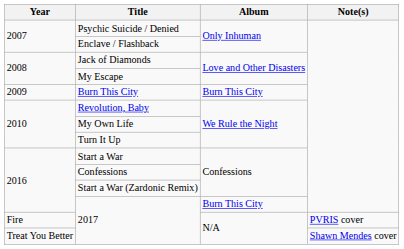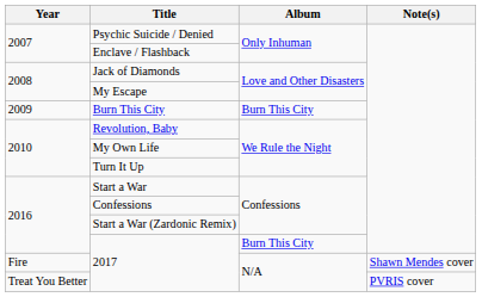 <table class="wikitable" border="1">
 <tr>
 <th>Year</th>
 <th>Title</th>
 <th>Album</th>
 <th>Note(s)</th>
 </tr>
 <tr>
 <td rowspan="2">2007</td>
 <td>Psychic Suicide / Denied</td>
 <td rowspan="2"><a href='#'>Only Inhuman</a></td>
 </tr>
 <tr>
 <td>Enclave / Flashback</td>
 </tr>
 <tr>
 <td rowspan="2">2008</td>
 <td>Jack of Diamonds</td>
 <td rowspan="2"><a href='#'>Love and Other Disasters</a></td>
 </tr>
 <tr>
 <td>My Escape</td>
 </tr>
 <tr>
 <td>2009</td>
 <td><a href='#'>Burn This City</a></td>
 <td><a href='#'>Burn This City</a></td>
 </tr>
 <tr>
 <td rowspan="3">2010</td>
 <td><a href='#'>Revolution, Baby</a></td>
 <td rowspan="3"><a href='#'>We Rule the Night</a></td>
 </tr>
 <tr>
 <td>My Own Life</td>
 </tr>
 <tr>
 <td>Turn It Up</td>
 </tr>
 <tr>
 <td rowspan="4">2016</td>
 <td>Start a War</td>
 <td rowspan="3">Confessions</td>
 </tr>
 <tr>
 <td>Confessions</td>
 </tr>
 <tr>
 <td>Start a War (Zardonic Remix)</td>
 </tr>
 <tr>
 <td rowspan="3">2017</td>
 <td><a href='#'>Burn This City</a></td>
 </tr>
 <tr>
 <td>Fire</td>
 <td rowspan="2">N/A</td>
-<td><a href='#'>PVRIS</a> cover</td>
+<td><a href='#'>Shawn Mendes</a> cover</td>
 </tr>
 <tr>
 <td>Treat You Better</td>
-<td><a href='#'>Shawn Mendes</a> cover</td>
+<td><a href='#'>PVRIS</a> cover</td>
 </tr>
 </table>
